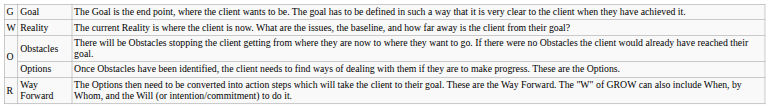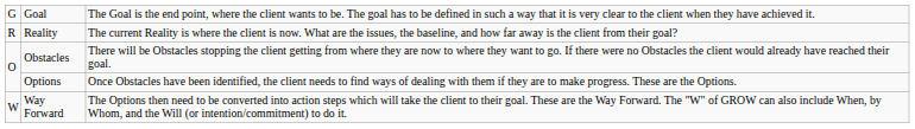 <table class="wikitable">
 <tr>
 <td>G</td>
 <td>Goal</td>
 <td>The Goal is the end point, where the client wants to be. The goal has to be defined in such a way that it is very clear to the client when they have achieved it.</td>
 </tr>
 <tr>
-<td>W</td>
+<td>R</td>
 <td>Reality</td>
 <td>The current Reality is where the client is now. What are the issues, the baseline, and how far away is the client from their goal?</td>
 </tr>
 <tr>
 <td rowspan="2">O</td>
 <td>Obstacles</td>
 <td>There will be Obstacles stopping the client getting from where they are now to where they want to go. If there were no Obstacles the client would already have reached their goal.</td>
 </tr>
 <tr>
 <td>Options</td>
 <td>Once Obstacles have been identified, the client needs to find ways of dealing with them if they are to make progress. These are the Options.</td>
 </tr>
 <tr>
-<td>R</td>
+<td>W</td>
 <td>Way Forward</td>
 <td>The Options then need to be converted into action steps which will take the client to their goal. These are the Way Forward. The "W" of GROW can also include When, by Whom, and the Will (or intention/commitment) to do it.</td>
 </tr>
 </table>
